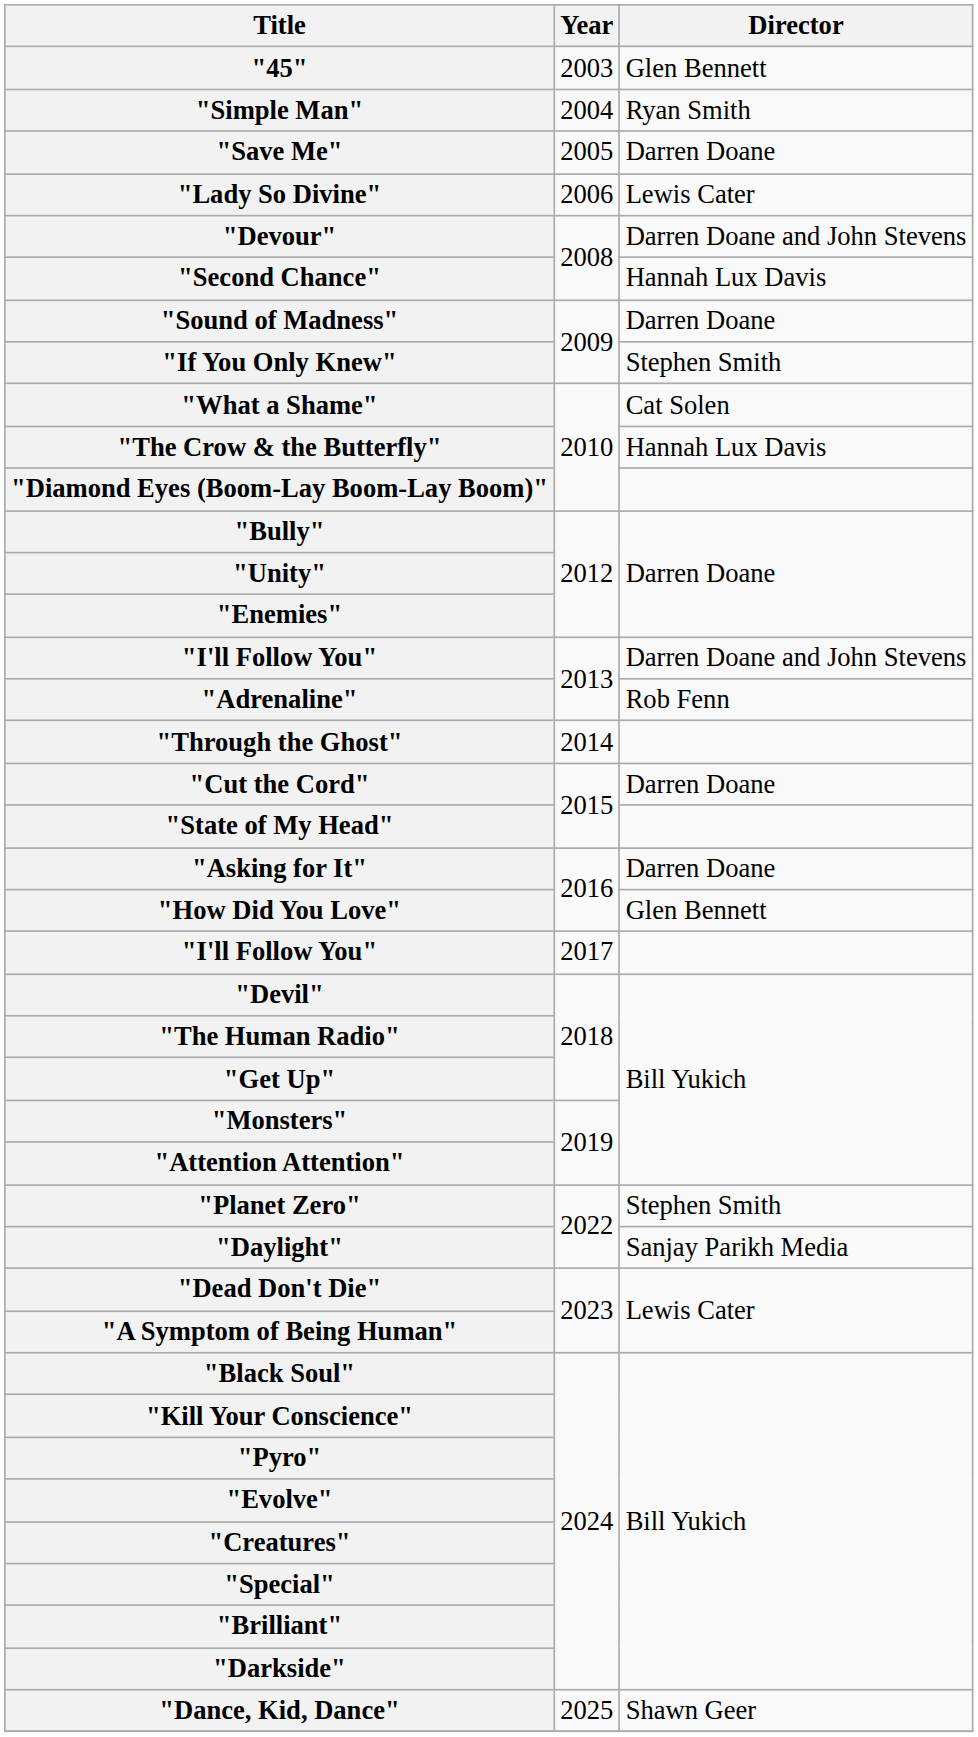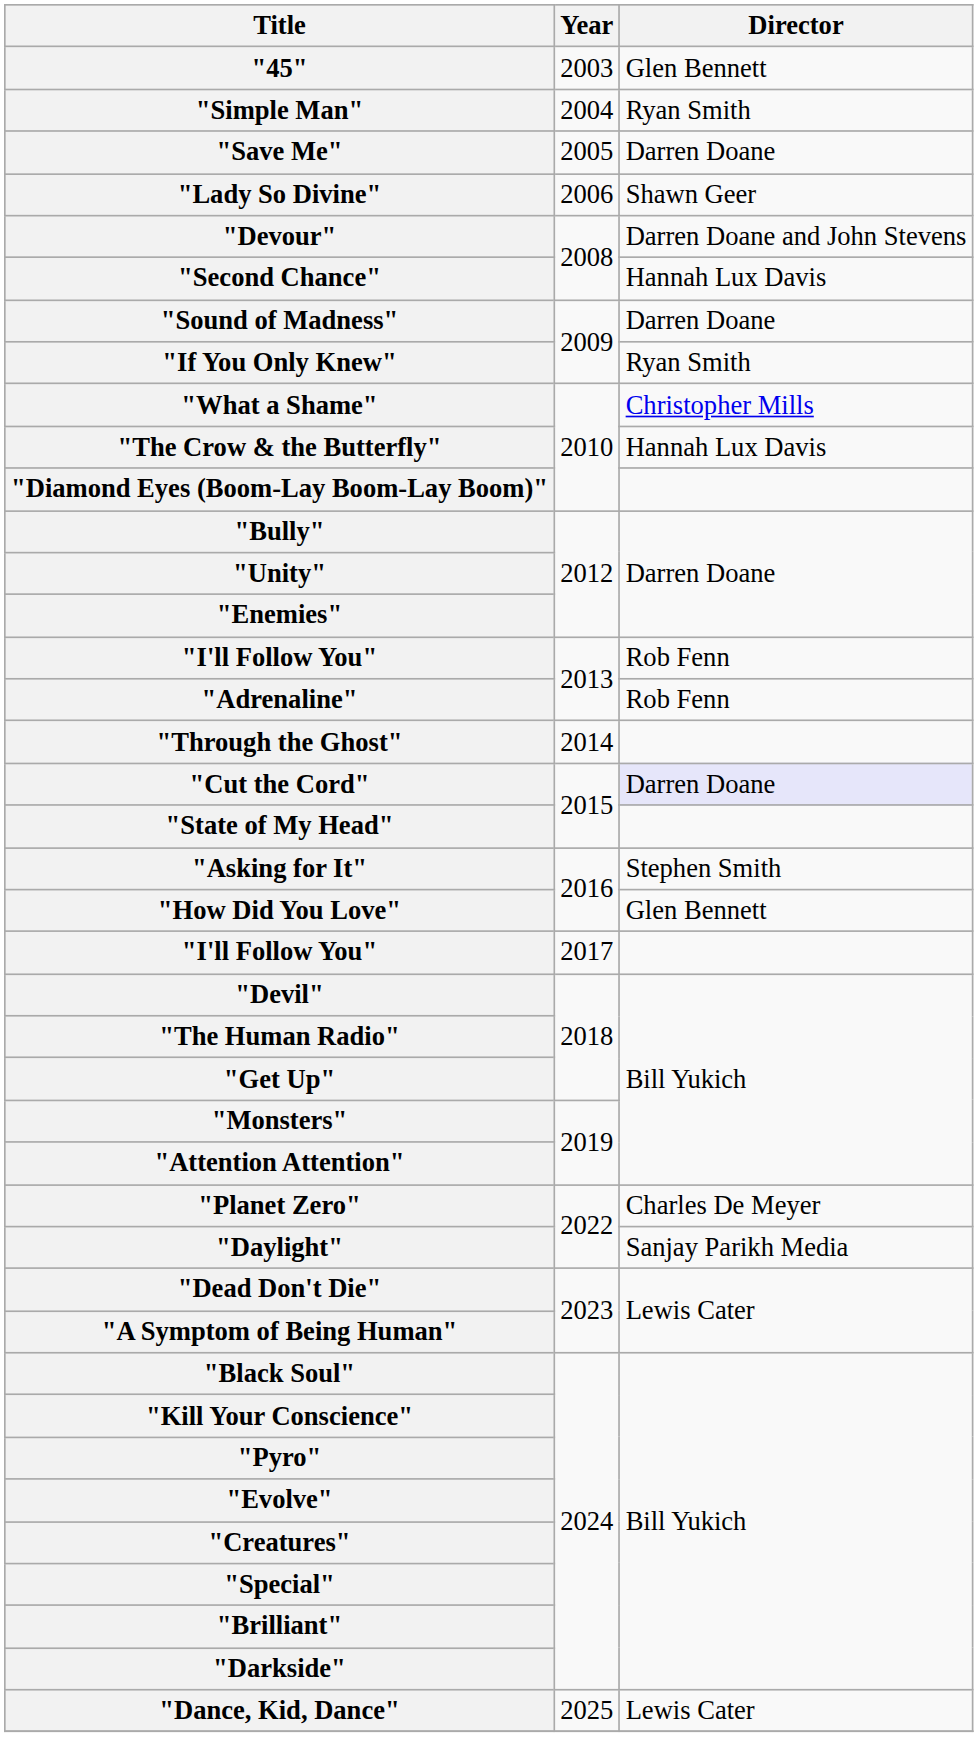 <table class="wikitable plainrowheaders">
 <tr>
 <th>Title</th>
 <th>Year</th>
 <th>Director</th>
 </tr>
 <tr>
 <th scope="row">"45"</th>
 <td>2003</td>
 <td>Glen Bennett</td>
 </tr>
 <tr>
 <th scope="row">"Simple Man"</th>
 <td>2004</td>
 <td>Ryan Smith</td>
 </tr>
 <tr>
 <th scope="row">"Save Me"</th>
 <td>2005</td>
 <td>Darren Doane</td>
 </tr>
 <tr>
 <th scope="row">"Lady So Divine"</th>
 <td>2006</td>
-<td>Lewis Cater</td>
+<td>Shawn Geer</td>
 </tr>
 <tr>
 <th scope="row">"Devour"</th>
 <td rowspan="2">2008</td>
 <td>Darren Doane and John Stevens</td>
 </tr>
 <tr>
 <th scope="row">"Second Chance"</th>
 <td>Hannah Lux Davis</td>
 </tr>
 <tr>
 <th scope="row">"Sound of Madness"</th>
 <td rowspan="2">2009</td>
 <td>Darren Doane</td>
 </tr>
 <tr>
 <th scope="row">"If You Only Knew"</th>
-<td>Stephen Smith</td>
+<td>Ryan Smith</td>
 </tr>
 <tr>
 <th scope="row">"What a Shame"</th>
 <td rowspan="3">2010</td>
-<td>Cat Solen</td>
+<td><a href='#'>Christopher Mills</a></td>
 </tr>
 <tr>
 <th scope="row">"The Crow & the Butterfly"</th>
 <td>Hannah Lux Davis</td>
 </tr>
 <tr>
 <th scope="row">"Diamond Eyes (Boom-Lay Boom-Lay Boom)"</th>
 <td></td>
 </tr>
 <tr>
 <th scope="row">"Bully"</th>
 <td rowspan="3">2012</td>
 <td rowspan="3">Darren Doane</td>
 </tr>
 <tr>
 <th scope="row">"Unity"</th>
 </tr>
 <tr>
 <th scope="row">"Enemies"</th>
 </tr>
 <tr>
 <th scope="row">"I'll Follow You"</th>
 <td rowspan="2">2013</td>
-<td>Darren Doane and John Stevens</td>
+<td>Rob Fenn</td>
 </tr>
 <tr>
 <th scope="row">"Adrenaline"</th>
 <td>Rob Fenn</td>
 </tr>
 <tr>
 <th scope="row">"Through the Ghost"</th>
 <td>2014</td>
 <td></td>
 </tr>
 <tr>
 <th scope="row">"Cut the Cord"</th>
 <td rowspan="2">2015</td>
-<td>Darren Doane</td>
+<td style="background: lavender;">Darren Doane</td>
 </tr>
 <tr>
 <th scope="row">"State of My Head"</th>
 <td></td>
 </tr>
 <tr>
 <th scope="row">"Asking for It"</th>
 <td rowspan="2">2016</td>
-<td>Darren Doane</td>
+<td>Stephen Smith</td>
 </tr>
 <tr>
 <th scope="row">"How Did You Love"</th>
 <td>Glen Bennett</td>
 </tr>
 <tr>
 <th scope="row">"I'll Follow You" </th>
 <td>2017</td>
 <td></td>
 </tr>
 <tr>
 <th scope="row">"Devil"</th>
 <td rowspan="3">2018</td>
 <td rowspan="5">Bill Yukich</td>
 </tr>
 <tr>
 <th scope="row">"The Human Radio"</th>
 </tr>
 <tr>
 <th scope="row">"Get Up"</th>
 </tr>
 <tr>
 <th scope="row">"Monsters"</th>
 <td rowspan="2">2019</td>
 </tr>
 <tr>
 <th scope="row">"Attention Attention"</th>
 </tr>
 <tr>
 <th scope="row">"Planet Zero"</th>
 <td rowspan="2">2022</td>
-<td>Stephen Smith</td>
+<td>Charles De Meyer</td>
 </tr>
 <tr>
 <th scope="row">"Daylight"</th>
 <td>Sanjay Parikh Media</td>
 </tr>
 <tr>
 <th scope="row">"Dead Don't Die"</th>
 <td rowspan="2">2023</td>
 <td rowspan="2">Lewis Cater</td>
 </tr>
 <tr>
 <th scope="row">"A Symptom of Being Human"</th>
 </tr>
 <tr>
 <th scope="row">"Black Soul"</th>
 <td rowspan="8">2024</td>
 <td rowspan="8">Bill Yukich</td>
 </tr>
 <tr>
 <th scope="row">"Kill Your Conscience"</th>
 </tr>
 <tr>
 <th scope="row">"Pyro"</th>
 </tr>
 <tr>
 <th scope="row">"Evolve"</th>
 </tr>
 <tr>
 <th scope="row">"Creatures"</th>
 </tr>
 <tr>
 <th scope="row">"Special"</th>
 </tr>
 <tr>
 <th scope="row">"Brilliant"</th>
 </tr>
 <tr>
 <th scope="row">"Darkside"</th>
 </tr>
 <tr>
 <th scope="row">"Dance, Kid, Dance"</th>
 <td rowspan="1">2025</td>
-<td>Shawn Geer</td>
+<td>Lewis Cater</td>
 </tr>
 <tr>
 </tr>
 </table>
